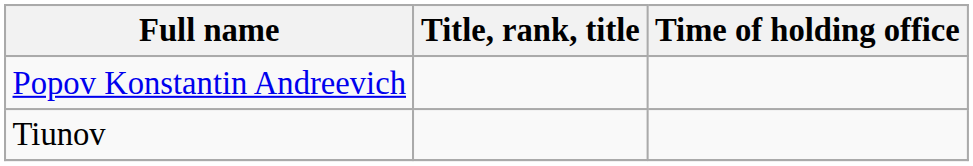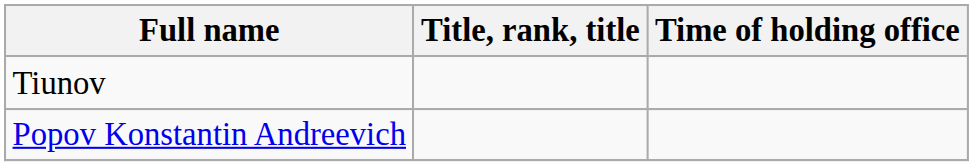 <table class="wikitable">
 <tr>
 <th>Full name</th>
 <th>Title, rank, title</th>
 <th>Time of holding office</th>
 </tr>
 <tr>
-<td><a href='#'>Popov Konstantin Andreevich</a></td>
+<td>Tiunov</td>
 <td></td>
 <td></td>
 </tr>
 <tr>
-<td>Tiunov</td>
+<td><a href='#'>Popov Konstantin Andreevich</a></td>
 <td></td>
 <td></td>
 </tr>
 <tr>
 </tr>
 </table>
